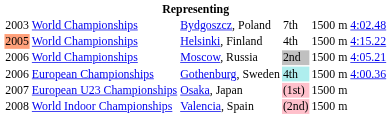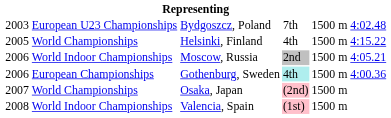 <table>
 <tr>
 <th colspan="6">Representing </th>
 </tr>
 <tr>
 <td>2003</td>
-<td><a href='#'>World Championships</a></td>
+<td><a href='#'>European U23 Championships</a></td>
 <td><a href='#'>Bydgoszcz</a>, Poland</td>
 <td>7th</td>
 <td>1500 m</td>
 <td><a href='#'>4:02.48</a></td>
 </tr>
 <tr>
-<td style="background: lightsalmon;">2005</td>
+<td>2005</td>
 <td><a href='#'>World Championships</a></td>
 <td><a href='#'>Helsinki</a>, Finland</td>
 <td>4th</td>
 <td>1500 m</td>
 <td><a href='#'>4:15.22</a></td>
 </tr>
 <tr>
 <td>2006</td>
-<td><a href='#'>World Championships</a></td>
+<td><a href='#'>World Indoor Championships</a></td>
 <td><a href='#'>Moscow</a>, Russia</td>
 <td bgcolor="silver">2nd</td>
 <td>1500 m</td>
 <td><a href='#'>4:05.21</a></td>
 </tr>
 <tr>
 <td>2006</td>
 <td><a href='#'>European Championships</a></td>
 <td><a href='#'>Gothenburg</a>, Sweden</td>
 <td style="background: paleturquoise;">4th</td>
 <td>1500 m</td>
 <td><a href='#'>4:00.36</a></td>
 </tr>
 <tr>
 <td>2007</td>
-<td><a href='#'>European U23 Championships</a></td>
+<td><a href='#'>World Championships</a></td>
 <td><a href='#'>Osaka</a>, Japan</td>
-<td bgcolor=pink> (1st)</td>
+<td bgcolor=pink> (2nd)</td>
 <td>1500 m</td>
 <td></td>
 </tr>
 <tr>
 <td>2008</td>
 <td><a href='#'>World Indoor Championships</a></td>
 <td><a href='#'>Valencia</a>, Spain</td>
-<td bgcolor=pink> (2nd)</td>
+<td bgcolor=pink> (1st)</td>
 <td>1500 m</td>
 <td></td>
 </tr>
 </table>
